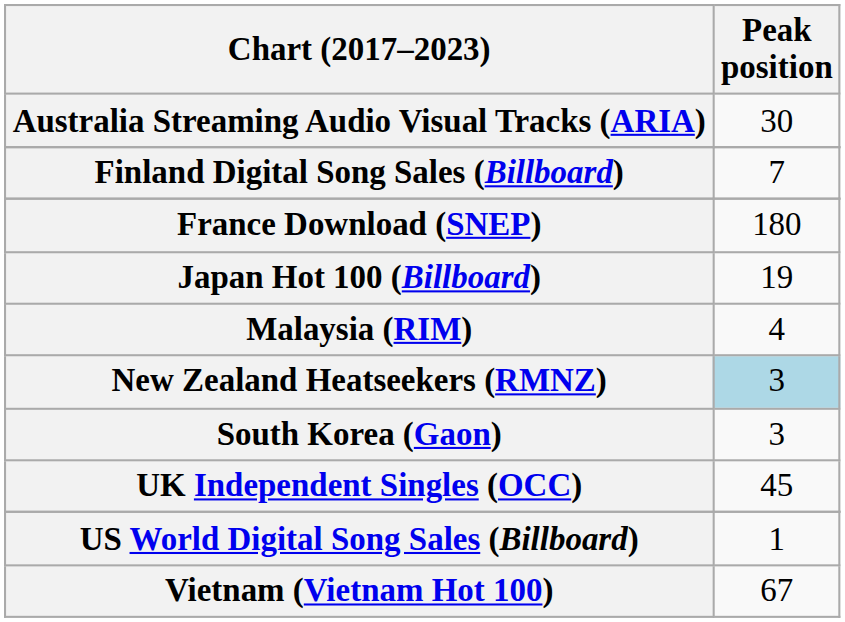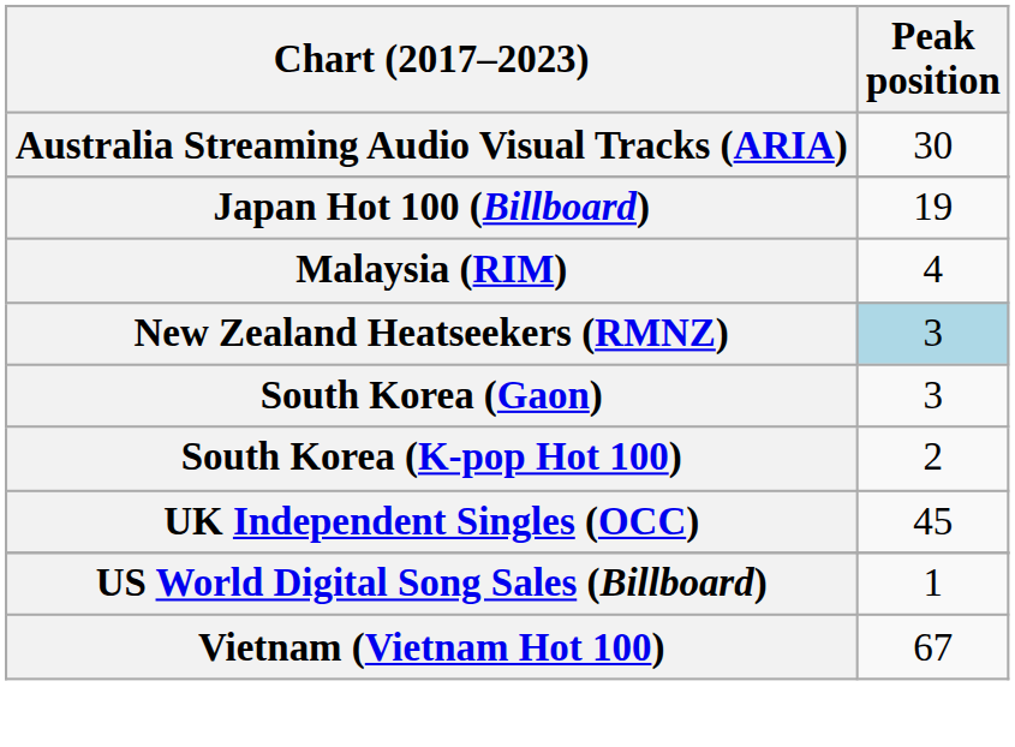 <table class="wikitable sortable plainrowheaders" style="text-align:center">
 <tr>
 <th scope="col">Chart (2017–2023)</th>
 <th scope="col">Peak<br>position</th>
 </tr>
 <tr>
 <th scope="row">Australia Streaming Audio Visual Tracks (<a href='#'>ARIA</a>)</th>
 <td>30</td>
 </tr>
 <tr>
 </tr>
 <tr>
-<th scope="row">Finland Digital Song Sales (<em><a href='#'>Billboard</a></em>)</th>
-<td>7</td>
-</tr>
-<tr>
-</tr>
-<tr>
-<th scope="row">France Download (<a href='#'>SNEP</a>)</th>
-<td>180</td>
 </tr>
 <tr>
 <th scope="row">Japan Hot 100 (<em><a href='#'>Billboard</a></em>)</th>
 <td>19</td>
 </tr>
 <tr>
 <th scope="row">Malaysia (<a href='#'>RIM</a>)</th>
 <td>4</td>
 </tr>
 <tr>
 <th scope="row">New Zealand Heatseekers (<a href='#'>RMNZ</a>)</th>
 <td style="background: lightblue;">3</td>
 </tr>
 <tr>
 <th scope="row">South Korea (<a href='#'>Gaon</a>)</th>
 <td>3</td>
 </tr>
 <tr>
+<th scope="row">South Korea (<a href='#'>K-pop Hot 100</a>)</th>
+<td>2</td>
+</tr>
+<tr>
 <th scope="row">UK <a href='#'>Independent Singles</a> (<a href='#'>OCC</a>)</th>
 <td>45</td>
 </tr>
 <tr>
 </tr>
 <tr>
 <th scope="row">US <a href='#'>World Digital Song Sales</a> (<em>Billboard</em>)</th>
 <td>1</td>
 </tr>
 <tr>
 <th scope="row">Vietnam (<a href='#'>Vietnam Hot 100</a>)</th>
 <td>67</td>
 </tr>
 </table>
